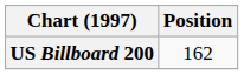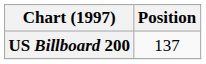 <table class="wikitable sortable plainrowheaders" style="text-align:center;">
 <tr>
 <th scope="col">Chart (1997)</th>
 <th scope="col">Position</th>
 </tr>
 <tr>
 <th scope="row">US <em>Billboard</em> 200</th>
-<td>162</td>
+<td>137</td>
 </tr>
 <tr>
 </tr>
 </table>
